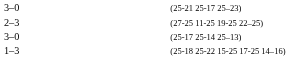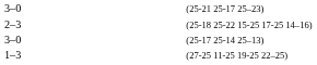 <table>
 <tr>
 <th width=200></th>
 <th width=200></th>
 <th width=80></th>
 <th width=200></th>
 <th width=220></th>
 </tr>
 <tr>
 <td align=right></td>
 <td align=right><strong></strong></td>
 <td align=center>3–0</td>
 <td></td>
 <td><small>(25-21 25-17 25–23)</small></td>
 </tr>
 <tr>
 <td align=right></td>
 <td align=right></td>
 <td align=center>2–3</td>
 <td><strong></strong></td>
-<td><small>(27-25 11-25 19-25 22–25)</small></td>
+<td><small>(25-18 25-22 15-25 17-25 14–16)</small></td>
 </tr>
 <tr>
 <td align=right></td>
 <td align=right><strong></strong></td>
 <td align=center>3–0</td>
 <td></td>
 <td><small>(25-17 25-14 25–13)</small></td>
 </tr>
 <tr>
 <td align=right></td>
 <td align=right></td>
 <td align=center>1–3</td>
 <td><strong></strong></td>
-<td><small>(25-18 25-22 15-25 17-25 14–16)</small></td>
+<td><small>(27-25 11-25 19-25 22–25)</small></td>
 </tr>
 </table>
